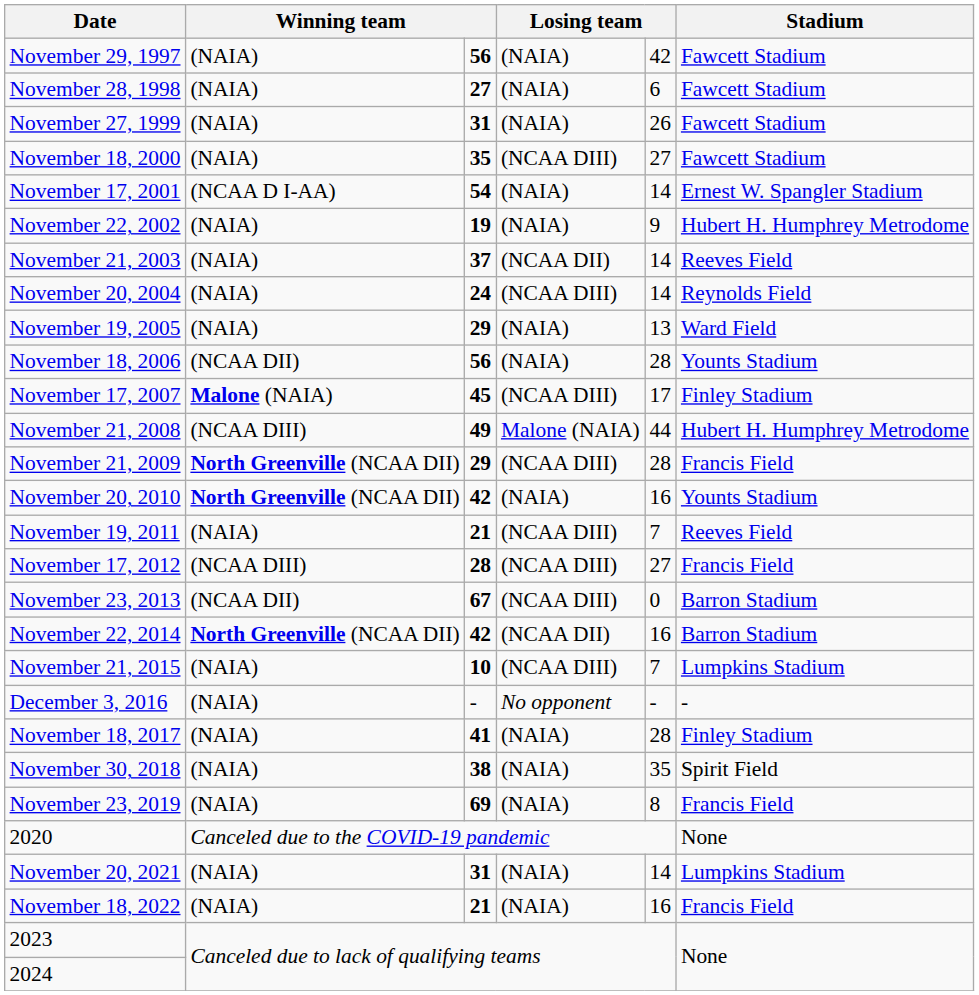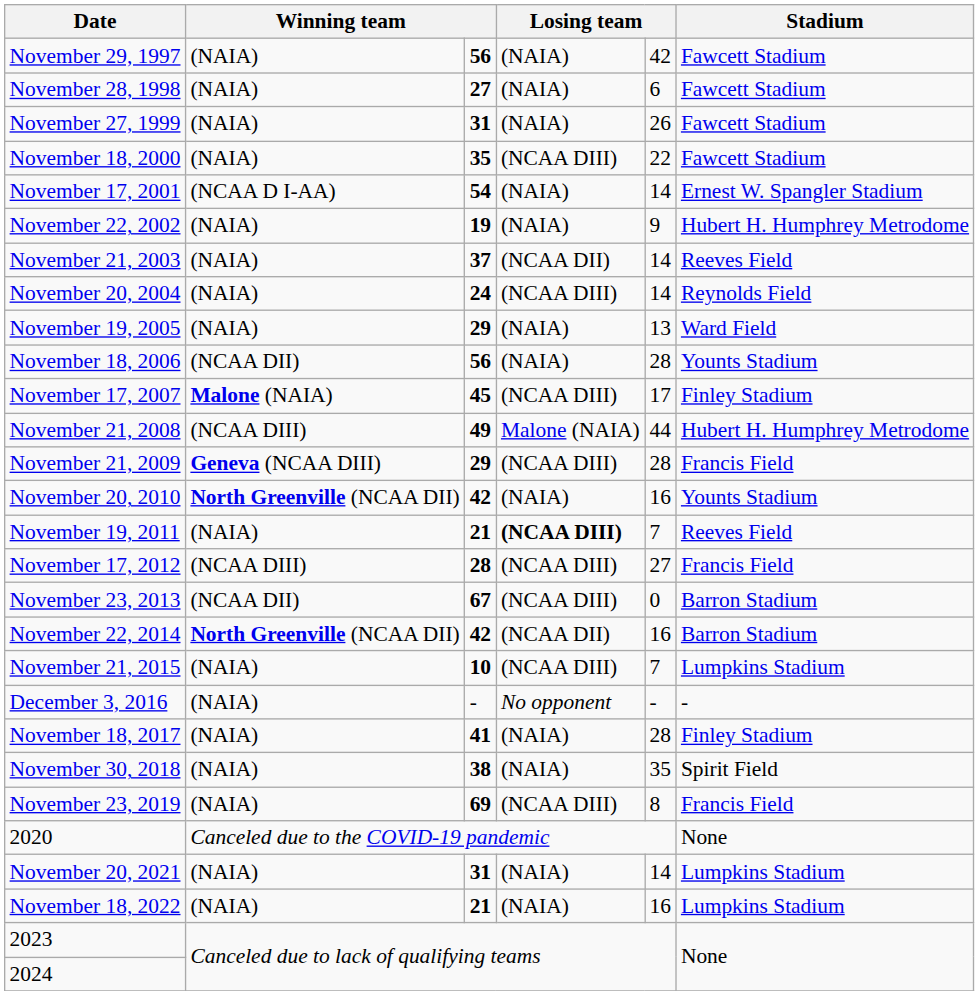 <table class="wikitable sortable">
 <tr>
 <th>Date</th>
 <th colspan="2">Winning team</th>
 <th colspan="2">Losing team</th>
 <th>Stadium</th>
 </tr>
 <tr>
 <td><a href='#'>November 29, 1997</a></td>
 <td><strong></strong> (NAIA)</td>
 <td><strong>56</strong></td>
 <td> (NAIA)</td>
 <td>42</td>
 <td><a href='#'>Fawcett Stadium</a></td>
 </tr>
 <tr>
 <td><a href='#'>November 28, 1998</a></td>
 <td><strong></strong> (NAIA)</td>
 <td><strong>27</strong></td>
 <td> (NAIA)</td>
 <td>6</td>
 <td><a href='#'>Fawcett Stadium</a></td>
 </tr>
 <tr>
 <td><a href='#'>November 27, 1999</a></td>
 <td><strong></strong> (NAIA)</td>
 <td><strong>31</strong></td>
 <td> (NAIA)</td>
 <td>26</td>
 <td><a href='#'>Fawcett Stadium</a></td>
 </tr>
 <tr>
 <td><a href='#'>November 18, 2000</a></td>
 <td><strong></strong> (NAIA)</td>
 <td><strong>35</strong></td>
 <td> (NCAA DIII)</td>
-<td>27</td>
+<td>22</td>
 <td><a href='#'>Fawcett Stadium</a></td>
 </tr>
 <tr>
 <td><a href='#'>November 17, 2001</a></td>
 <td><strong></strong> (NCAA D I-AA)</td>
 <td><strong>54</strong></td>
 <td> (NAIA)</td>
 <td>14</td>
 <td><a href='#'>Ernest W. Spangler Stadium</a></td>
 </tr>
 <tr>
 <td><a href='#'>November 22, 2002</a></td>
 <td><strong></strong> (NAIA)</td>
 <td><strong>19</strong></td>
 <td> (NAIA)</td>
 <td>9</td>
 <td><a href='#'>Hubert H. Humphrey Metrodome</a></td>
 </tr>
 <tr>
 <td><a href='#'>November 21, 2003</a></td>
 <td><strong></strong> (NAIA)</td>
 <td><strong>37</strong></td>
 <td> (NCAA DII)</td>
 <td>14</td>
 <td><a href='#'>Reeves Field</a></td>
 </tr>
 <tr>
 <td><a href='#'>November 20, 2004</a></td>
 <td><strong></strong> (NAIA)</td>
 <td><strong>24</strong></td>
 <td> (NCAA DIII)</td>
 <td>14</td>
 <td><a href='#'>Reynolds Field</a></td>
 </tr>
 <tr>
 <td><a href='#'>November 19, 2005</a></td>
 <td><strong></strong> (NAIA)</td>
 <td><strong>29</strong></td>
 <td> (NAIA)</td>
 <td>13</td>
 <td><a href='#'>Ward Field</a></td>
 </tr>
 <tr>
 <td><a href='#'>November 18, 2006</a></td>
 <td><strong></strong> (NCAA DII)</td>
 <td><strong>56</strong></td>
 <td> (NAIA)</td>
 <td>28</td>
 <td><a href='#'>Younts Stadium</a></td>
 </tr>
 <tr>
 <td><a href='#'>November 17, 2007</a></td>
 <td><strong><a href='#'>Malone</a></strong> (NAIA)</td>
 <td><strong>45</strong></td>
 <td> (NCAA DIII)</td>
 <td>17</td>
 <td><a href='#'>Finley Stadium</a></td>
 </tr>
 <tr>
 <td><a href='#'>November 21, 2008</a></td>
 <td><strong></strong> (NCAA DIII)</td>
 <td><strong>49</strong></td>
 <td><a href='#'>Malone</a> (NAIA)</td>
 <td>44</td>
 <td><a href='#'>Hubert H. Humphrey Metrodome</a></td>
 </tr>
 <tr>
 <td><a href='#'>November 21, 2009</a></td>
-<td><strong><a href='#'>North Greenville</a></strong> (NCAA DII)</td>
+<td><strong><a href='#'>Geneva</a></strong> (NCAA DIII)</td>
 <td><strong>29</strong></td>
 <td> (NCAA DIII)</td>
 <td>28</td>
 <td><a href='#'>Francis Field</a></td>
 </tr>
 <tr>
 <td><a href='#'>November 20, 2010</a></td>
 <td><strong><a href='#'>North Greenville</a></strong> (NCAA DII)</td>
 <td><strong>42</strong></td>
 <td> (NAIA)</td>
 <td>16</td>
 <td><a href='#'>Younts Stadium</a></td>
 </tr>
 <tr>
 <td><a href='#'>November 19, 2011</a></td>
 <td><strong></strong> (NAIA)</td>
 <td><strong>21</strong></td>
-<td> (NCAA DIII)</td>
+<td><strong> (NCAA DIII)</strong></td>
 <td>7</td>
 <td><a href='#'>Reeves Field</a></td>
 </tr>
 <tr>
 <td><a href='#'>November 17, 2012</a></td>
 <td><strong></strong> (NCAA DIII)</td>
 <td><strong>28</strong></td>
 <td> (NCAA DIII)</td>
 <td>27</td>
 <td><a href='#'>Francis Field</a></td>
 </tr>
 <tr>
 <td><a href='#'>November 23, 2013</a></td>
 <td><strong></strong> (NCAA DII)</td>
 <td><strong>67</strong></td>
 <td> (NCAA DIII)</td>
 <td>0</td>
 <td><a href='#'>Barron Stadium</a></td>
 </tr>
 <tr>
 <td><a href='#'>November 22, 2014</a></td>
 <td><strong><a href='#'>North Greenville</a></strong> (NCAA DII)</td>
 <td><strong>42</strong></td>
 <td> (NCAA DII)</td>
 <td>16</td>
 <td><a href='#'>Barron Stadium</a></td>
 </tr>
 <tr>
 <td><a href='#'>November 21, 2015</a></td>
 <td><strong></strong> (NAIA)</td>
 <td><strong>10</strong></td>
 <td> (NCAA DIII)</td>
 <td>7</td>
 <td><a href='#'>Lumpkins Stadium</a></td>
 </tr>
 <tr>
 <td><a href='#'>December 3, 2016</a></td>
 <td><strong></strong> (NAIA)</td>
 <td>-</td>
 <td><em>No opponent</em></td>
 <td>-</td>
 <td>-</td>
 </tr>
 <tr>
 <td><a href='#'>November 18, 2017</a></td>
 <td><strong></strong> (NAIA)</td>
 <td><strong>41</strong></td>
 <td> (NAIA)</td>
 <td>28</td>
 <td><a href='#'>Finley Stadium</a></td>
 </tr>
 <tr>
 <td><a href='#'>November 30, 2018</a></td>
 <td><strong></strong> (NAIA)</td>
 <td><strong>38</strong></td>
 <td> (NAIA)</td>
 <td>35</td>
 <td>Spirit Field</td>
 </tr>
 <tr>
 <td><a href='#'>November 23, 2019</a></td>
 <td><strong></strong> (NAIA)</td>
 <td><strong>69</strong></td>
-<td> (NAIA)</td>
+<td> (NCAA DIII)</td>
 <td>8</td>
 <td><a href='#'>Francis Field</a></td>
 </tr>
 <tr>
 <td 2020 Victory Bowl>2020</td>
 <td colspan=4><em>Canceled due to the <a href='#'>COVID-19 pandemic</a></em></td>
 <td>None</td>
 </tr>
 <tr>
 <td><a href='#'>November 20, 2021</a></td>
 <td><strong></strong> (NAIA)</td>
 <td><strong>31</strong></td>
 <td> (NAIA)</td>
 <td>14</td>
 <td><a href='#'>Lumpkins Stadium</a></td>
 </tr>
 <tr>
 <td><a href='#'>November 18, 2022</a></td>
 <td><strong></strong> (NAIA)</td>
 <td><strong>21</strong></td>
 <td> (NAIA)</td>
 <td>16</td>
-<td><a href='#'>Francis Field</a></td>
+<td><a href='#'>Lumpkins Stadium</a></td>
 </tr>
 <tr>
 <td>2023</td>
 <td rowspan=2 colspan=4><em>Canceled due to lack of qualifying teams</em></td>
 <td rowspan=2>None</td>
 </tr>
 <tr>
 <td>2024</td>
 </tr>
 </table>
